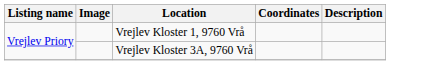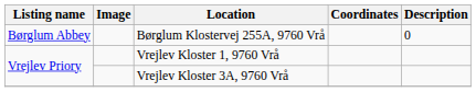 <table class="wikitable sortable">
 <tr>
 <th>Listing name</th>
 <th>Image</th>
 <th>Location</th>
 <th>Coordinates</th>
 <th>Description</th>
+</tr>
+<tr>
+<td><a href='#'>Børglum Abbey</a></td>
+<td></td>
+<td>Børglum Klostervej 255A, 9760 Vrå</td>
+<td></td>
+<td>0</td>
 </tr>
 <tr>
 <td rowspan="2"><a href='#'>Vrejlev Priory</a></td>
 <td></td>
 <td>Vrejlev Kloster 1, 9760 Vrå</td>
 <td></td>
 <td></td>
 </tr>
 <tr>
 <td></td>
 <td>Vrejlev Kloster 3A, 9760 Vrå</td>
 <td></td>
 <td></td>
 </tr>
 <tr>
 </tr>
 </table>
